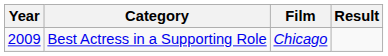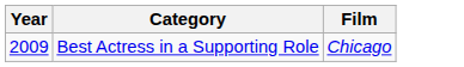 <table class="wikitable">
 <tr>
 <th>Year</th>
 <th>Category</th>
 <th>Film</th>
-<th>Result</th>
 </tr>
 <tr>
 <td><a href='#'>2009</a></td>
 <td><a href='#'>Best Actress in a Supporting Role</a></td>
 <td><em><a href='#'>Chicago</a></em></td>
-<td></td>
 </tr>
 </table>
